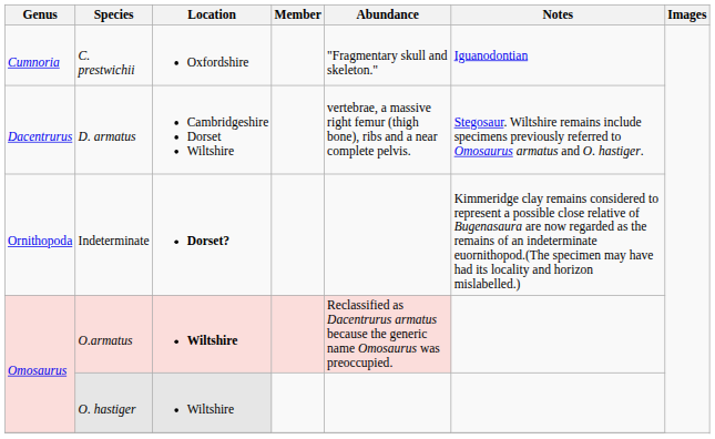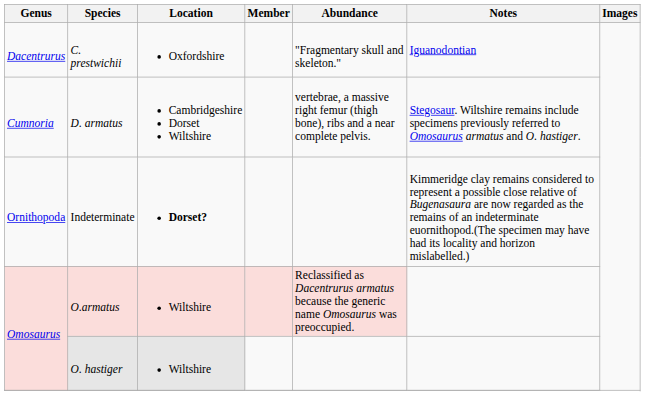 <table class="wikitable" align="center" width="100%">
 <tr>
 <th>Genus</th>
 <th>Species</th>
 <th>Location</th>
 <th>Member</th>
 <th>Abundance</th>
 <th>Notes</th>
 <th>Images</th>
 </tr>
 <tr>
-<td><br><em><a href='#'>Cumnoria</a></em></td>
+<td><br><em><a href='#'>Dacentrurus</a></em></td>
 <td><br><em>C. prestwichii</em></td>
 <td><br><ul><li>Oxfordshire</li></ul></td>
 <td></td>
 <td><br>"Fragmentary skull and skeleton."</td>
 <td><a href='#'>Iguanodontian</a></td>
 <td rowspan="99"></td>
 </tr>
 <tr>
-<td><br><em><a href='#'>Dacentrurus</a></em></td>
+<td><br><em><a href='#'>Cumnoria</a></em></td>
 <td><br><em>D. armatus</em></td>
 <td><br><ul><li>Cambridgeshire</li><li>Dorset</li><li>Wiltshire</li></ul></td>
 <td></td>
 <td>vertebrae, a massive right femur (thigh bone), ribs and a near complete pelvis.</td>
 <td><br><a href='#'>Stegosaur</a>. Wiltshire remains include specimens previously referred to <em><a href='#'>Omosaurus</a> armatus</em> and <em>O. hastiger</em>.</td>
 </tr>
 <tr>
 <td><br><a href='#'>Ornithopoda</a></td>
 <td><br>Indeterminate</td>
 <td><strong><br><ul><li>Dorset?</li></ul></strong></td>
 <td></td>
 <td></td>
 <td><br>Kimmeridge clay remains considered to represent a possible close relative of <em>Bugenasaura</em> are now regarded as the remains of an indeterminate euornithopod.(The specimen may have had its locality and horizon mislabelled.)</td>
 </tr>
 <tr>
 <td rowspan="2" style="background:#fbdddb;"><br><em><a href='#'>Omosaurus</a></em></td>
 <td style="background:#fbdddb;"><br><em>O.armatus</em></td>
-<td style="background:#fbdddb;"><strong><br><ul><li>Wiltshire</li></ul></strong></td>
+<td style="background:#fbdddb;"><br><ul><li>Wiltshire</li></ul></td>
 <td style="background:#fbdddb;"></td>
 <td style="background:#fbdddb;">Reclassified as <em>Dacentrurus armatus</em> because the generic name <em>Omosaurus</em> was preoccupied.</td>
 </tr>
 <tr>
 <td style="background:#E6E6E6;"><br><em>O. hastiger</em></td>
 <td style="background:#E6E6E6;"><br><ul><li>Wiltshire</li></ul></td>
 <td></td>
 <td></td>
 <td></td>
 </tr>
 <tr>
 </tr>
 </table>
